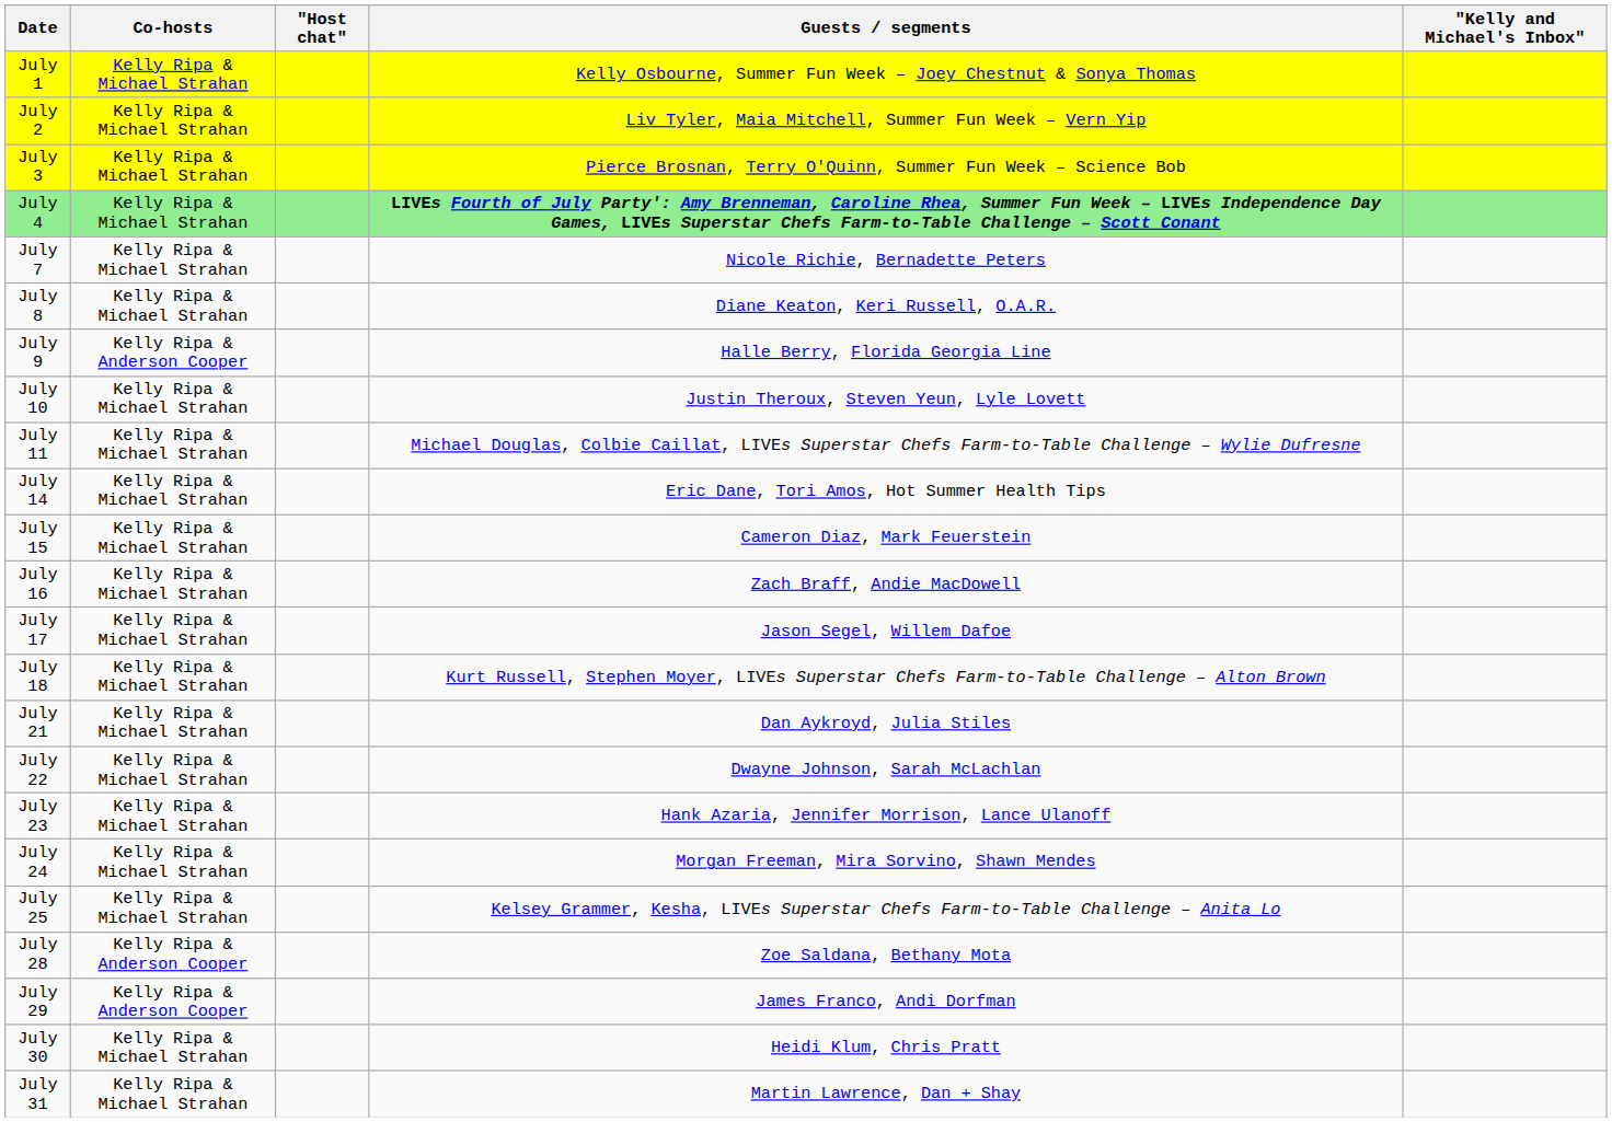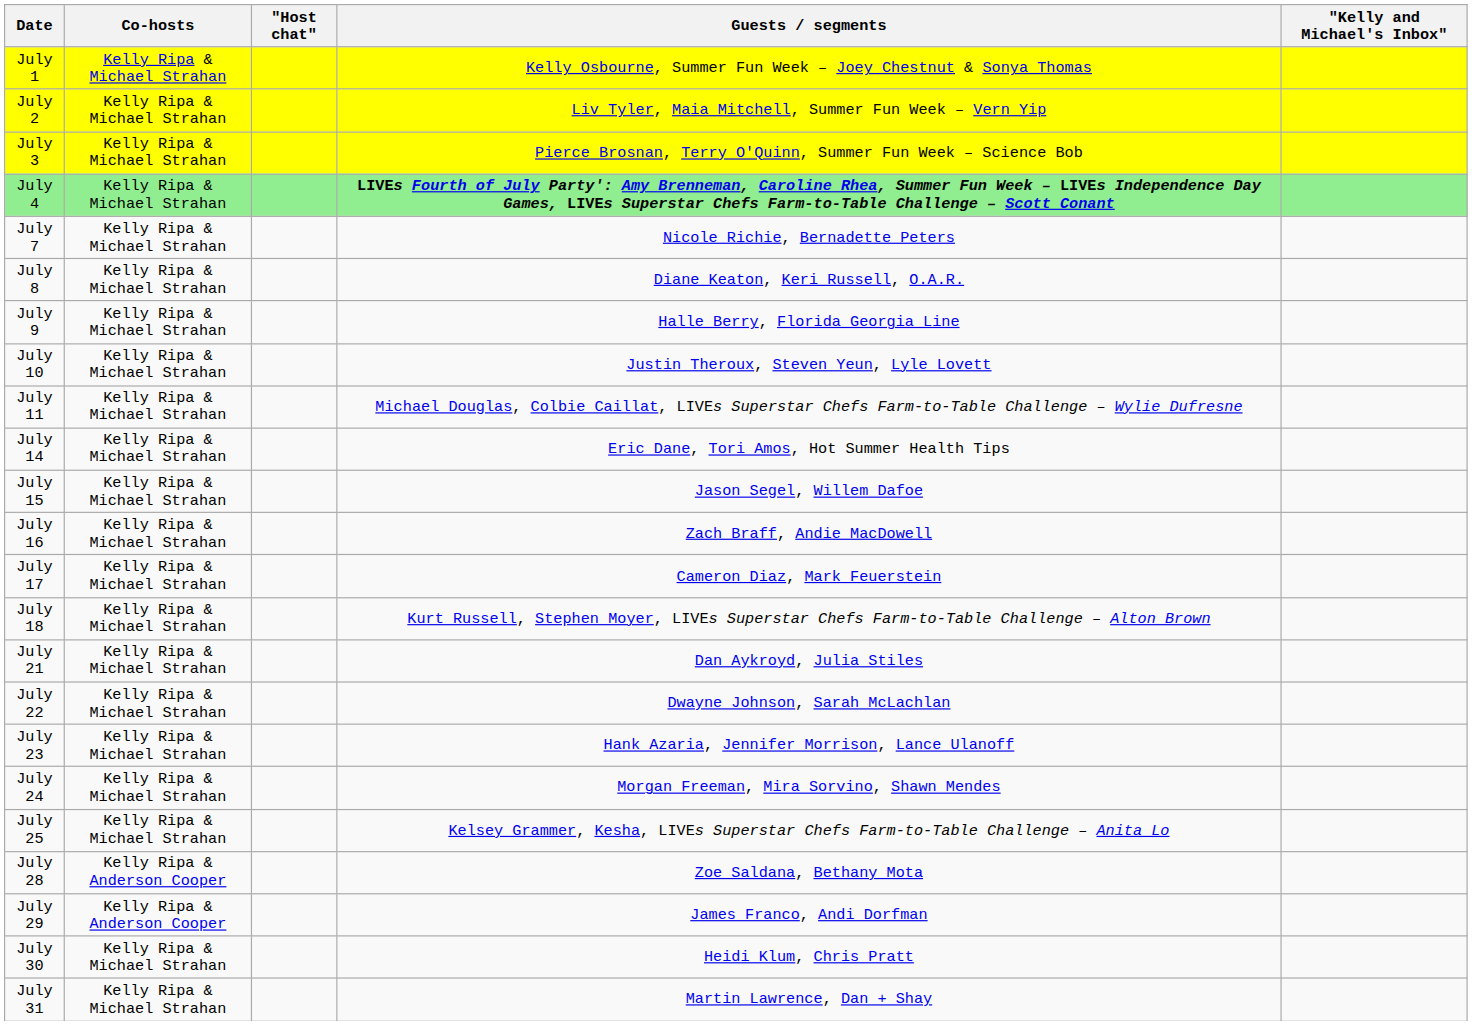 <table class="wikitable sortable" style="text-align:center;">
 <tr>
 <th>Date</th>
 <th>Co-hosts</th>
 <th>"Host chat"</th>
 <th>Guests / segments</th>
 <th>"Kelly and Michael's Inbox"</th>
 </tr>
 <tr style="background:yellow;">
 <td>July 1</td>
 <td><a href='#'>Kelly Ripa</a> & <a href='#'>Michael Strahan</a></td>
 <td></td>
 <td><a href='#'>Kelly Osbourne</a>, Summer Fun Week – <a href='#'>Joey Chestnut</a> & <a href='#'>Sonya Thomas</a></td>
 <td></td>
 </tr>
 <tr style="background:yellow;">
 <td>July 2</td>
 <td>Kelly Ripa & Michael Strahan</td>
 <td></td>
 <td><a href='#'>Liv Tyler</a>, <a href='#'>Maia Mitchell</a>, Summer Fun Week – <a href='#'>Vern Yip</a></td>
 <td></td>
 </tr>
 <tr style="background:yellow;">
 <td>July 3</td>
 <td>Kelly Ripa & Michael Strahan</td>
 <td></td>
 <td><a href='#'>Pierce Brosnan</a>, <a href='#'>Terry O'Quinn</a>, Summer Fun Week – Science Bob</td>
 <td></td>
 </tr>
 <tr style="background:lightgreen;">
 <td>July 4</td>
 <td>Kelly Ripa & Michael Strahan</td>
 <td></td>
 <td><strong>LIVE<em>s <a href='#'>Fourth of July</a> Party': <a href='#'>Amy Brenneman</a>, <a href='#'>Caroline Rhea</a>, Summer Fun Week – </em>LIVE<em>s Independence Day Games, </em>LIVE<em>s Superstar Chefs Farm-to-Table Challenge – <a href='#'>Scott Conant</a></td>
 <td></td>
 </tr>
 <tr>
 <td>July 7</td>
 <td>Kelly Ripa & Michael Strahan</td>
 <td></td>
 <td><a href='#'>Nicole Richie</a>, <a href='#'>Bernadette Peters</a></td>
 <td></td>
 </tr>
 <tr>
 <td>July 8</td>
 <td>Kelly Ripa & Michael Strahan</td>
 <td></td>
 <td><a href='#'>Diane Keaton</a>, <a href='#'>Keri Russell</a>, <a href='#'>O.A.R.</a></td>
 <td></td>
 </tr>
 <tr>
 <td>July 9</td>
-<td>Kelly Ripa & <a href='#'>Anderson Cooper</a></td>
+<td>Kelly Ripa & Michael Strahan</td>
 <td></td>
 <td><a href='#'>Halle Berry</a>, <a href='#'>Florida Georgia Line</a></td>
 <td></td>
 </tr>
 <tr>
 <td>July 10</td>
 <td>Kelly Ripa & Michael Strahan</td>
 <td></td>
 <td><a href='#'>Justin Theroux</a>, <a href='#'>Steven Yeun</a>, <a href='#'>Lyle Lovett</a></td>
 <td></td>
 </tr>
 <tr>
 <td>July 11</td>
 <td>Kelly Ripa & Michael Strahan</td>
 <td></td>
 <td><a href='#'>Michael Douglas</a>, <a href='#'>Colbie Caillat</a>, </em>LIVE<em>s Superstar Chefs Farm-to-Table Challenge – <a href='#'>Wylie Dufresne</a></td>
 <td></td>
 </tr>
 <tr>
 <td>July 14</td>
 <td>Kelly Ripa & Michael Strahan</td>
 <td></td>
 <td><a href='#'>Eric Dane</a>, <a href='#'>Tori Amos</a>, Hot Summer Health Tips</td>
 <td></td>
 </tr>
 <tr>
 <td>July 15</td>
 <td>Kelly Ripa & Michael Strahan</td>
 <td></td>
-<td><a href='#'>Cameron Diaz</a>, <a href='#'>Mark Feuerstein</a></td>
+<td><a href='#'>Jason Segel</a>, <a href='#'>Willem Dafoe</a></td>
 <td></td>
 </tr>
 <tr>
 <td>July 16</td>
 <td>Kelly Ripa & Michael Strahan</td>
 <td></td>
 <td><a href='#'>Zach Braff</a>, <a href='#'>Andie MacDowell</a></td>
 <td></td>
 </tr>
 <tr>
 <td>July 17</td>
 <td>Kelly Ripa & Michael Strahan</td>
 <td></td>
-<td><a href='#'>Jason Segel</a>, <a href='#'>Willem Dafoe</a></td>
+<td><a href='#'>Cameron Diaz</a>, <a href='#'>Mark Feuerstein</a></td>
 <td></td>
 </tr>
 <tr>
 <td>July 18</td>
 <td>Kelly Ripa & Michael Strahan</td>
 <td></td>
 <td><a href='#'>Kurt Russell</a>, <a href='#'>Stephen Moyer</a>, </em>LIVE<em>s Superstar Chefs Farm-to-Table Challenge – <a href='#'>Alton Brown</a></td>
 <td></td>
 </tr>
 <tr>
 <td>July 21</td>
 <td>Kelly Ripa & Michael Strahan</td>
 <td></td>
 <td><a href='#'>Dan Aykroyd</a>, <a href='#'>Julia Stiles</a></td>
 <td></td>
 </tr>
 <tr>
 <td>July 22</td>
 <td>Kelly Ripa & Michael Strahan</td>
 <td></td>
 <td><a href='#'>Dwayne Johnson</a>, <a href='#'>Sarah McLachlan</a></td>
 <td></td>
 </tr>
 <tr>
 <td>July 23</td>
 <td>Kelly Ripa & Michael Strahan</td>
 <td></td>
 <td><a href='#'>Hank Azaria</a>, <a href='#'>Jennifer Morrison</a>, <a href='#'>Lance Ulanoff</a></td>
 <td></td>
 </tr>
 <tr>
 <td>July 24</td>
 <td>Kelly Ripa & Michael Strahan</td>
 <td></td>
 <td><a href='#'>Morgan Freeman</a>, <a href='#'>Mira Sorvino</a>, <a href='#'>Shawn Mendes</a></td>
 <td></td>
 </tr>
 <tr>
 <td>July 25</td>
 <td>Kelly Ripa & Michael Strahan</td>
 <td></td>
 <td><a href='#'>Kelsey Grammer</a>, <a href='#'>Kesha</a>, </em>LIVE<em>s Superstar Chefs Farm-to-Table Challenge – <a href='#'>Anita Lo</a></td>
 <td></td>
 </tr>
 <tr>
 <td>July 28</td>
 <td>Kelly Ripa & <a href='#'>Anderson Cooper</a></td>
 <td></td>
 <td><a href='#'>Zoe Saldana</a>, <a href='#'>Bethany Mota</a></td>
 <td></td>
 </tr>
 <tr>
 <td>July 29</td>
 <td>Kelly Ripa & <a href='#'>Anderson Cooper</a></td>
 <td></td>
 <td><a href='#'>James Franco</a>, <a href='#'>Andi Dorfman</a></td>
 <td></td>
 </tr>
 <tr>
 <td>July 30</td>
 <td>Kelly Ripa & Michael Strahan</td>
 <td></td>
 <td><a href='#'>Heidi Klum</a>, <a href='#'>Chris Pratt</a></td>
 <td></td>
 </tr>
 <tr>
 <td>July 31</td>
 <td>Kelly Ripa & Michael Strahan</td>
 <td></td>
 <td><a href='#'>Martin Lawrence</a>, <a href='#'>Dan + Shay</a></td>
 <td></td>
 </tr>
 </table>
